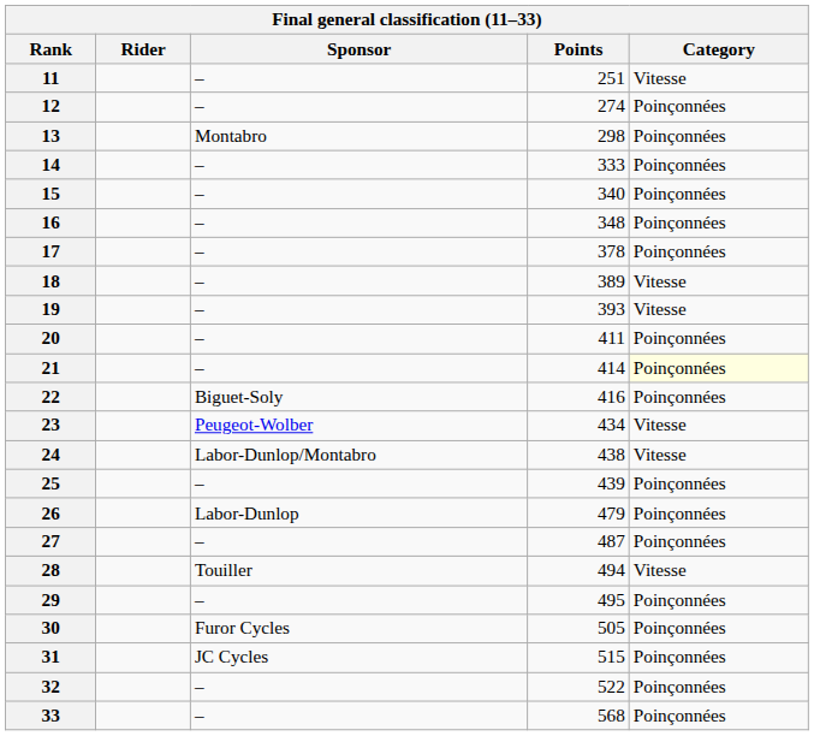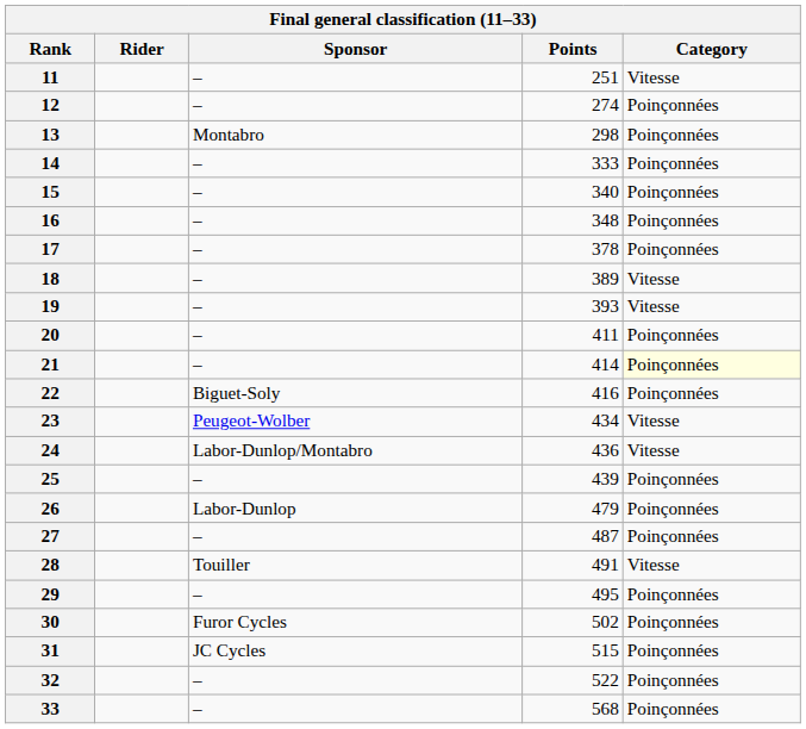 <table class="collapsible collapsed wikitable noprint" style="width:44em; margin-top:-1px;">
 <tr>
 <th colspan=5>Final general classification (11–33)</th>
 </tr>
 <tr>
 <th scope="col">Rank</th>
 <th scope="col">Rider</th>
 <th scope="col">Sponsor</th>
 <th scope="col">Points</th>
 <th scope="col">Category</th>
 </tr>
 <tr>
 <th scope="col">11</th>
 <td></td>
 <td>–</td>
 <td style="text-align:right;">251</td>
 <td>Vitesse</td>
 </tr>
 <tr>
 <th scope="col">12</th>
 <td></td>
 <td>–</td>
 <td style="text-align:right;">274</td>
 <td>Poinçonnées</td>
 </tr>
 <tr>
 <th scope="col">13</th>
 <td></td>
 <td>Montabro</td>
 <td style="text-align:right;">298</td>
 <td>Poinçonnées</td>
 </tr>
 <tr>
 <th scope="col">14</th>
 <td></td>
 <td>–</td>
 <td style="text-align:right;">333</td>
 <td>Poinçonnées</td>
 </tr>
 <tr>
 <th scope="col">15</th>
 <td></td>
 <td>–</td>
 <td style="text-align:right;">340</td>
 <td>Poinçonnées</td>
 </tr>
 <tr>
 <th scope="col">16</th>
 <td></td>
 <td>–</td>
 <td style="text-align:right;">348</td>
 <td>Poinçonnées</td>
 </tr>
 <tr>
 <th scope="col">17</th>
 <td></td>
 <td>–</td>
 <td style="text-align:right;">378</td>
 <td>Poinçonnées</td>
 </tr>
 <tr>
 <th scope="col">18</th>
 <td></td>
 <td>–</td>
 <td style="text-align:right;">389</td>
 <td>Vitesse</td>
 </tr>
 <tr>
 <th scope="col">19</th>
 <td></td>
 <td>–</td>
 <td style="text-align:right;">393</td>
 <td>Vitesse</td>
 </tr>
 <tr>
 <th scope="col">20</th>
 <td></td>
 <td>–</td>
 <td style="text-align:right;">411</td>
 <td>Poinçonnées</td>
 </tr>
 <tr>
 <th scope="col">21</th>
 <td></td>
 <td>–</td>
 <td style="text-align:right;">414</td>
 <td style="background: lightyellow;">Poinçonnées</td>
 </tr>
 <tr>
 <th scope="col">22</th>
 <td></td>
 <td>Biguet-Soly</td>
 <td style="text-align:right;">416</td>
 <td>Poinçonnées</td>
 </tr>
 <tr>
 <th scope="col">23</th>
 <td></td>
 <td><a href='#'>Peugeot-Wolber</a></td>
 <td style="text-align:right;">434</td>
 <td>Vitesse</td>
 </tr>
 <tr>
 <th scope="col">24</th>
 <td></td>
 <td>Labor-Dunlop/Montabro</td>
-<td style="text-align:right;">438</td>
+<td style="text-align:right;">436</td>
 <td>Vitesse</td>
 </tr>
 <tr>
 <th scope="col">25</th>
 <td></td>
 <td>–</td>
 <td style="text-align:right;">439</td>
 <td>Poinçonnées</td>
 </tr>
 <tr>
 <th scope="col">26</th>
 <td></td>
 <td>Labor-Dunlop</td>
 <td style="text-align:right;">479</td>
 <td>Poinçonnées</td>
 </tr>
 <tr>
 <th scope="col">27</th>
 <td></td>
 <td>–</td>
 <td style="text-align:right;">487</td>
 <td>Poinçonnées</td>
 </tr>
 <tr>
 <th scope="col">28</th>
 <td></td>
 <td>Touiller</td>
-<td style="text-align:right;">494</td>
+<td style="text-align:right;">491</td>
 <td>Vitesse</td>
 </tr>
 <tr>
 <th scope="col">29</th>
 <td></td>
 <td>–</td>
 <td style="text-align:right;">495</td>
 <td>Poinçonnées</td>
 </tr>
 <tr>
 <th scope="col">30</th>
 <td></td>
 <td>Furor Cycles</td>
-<td style="text-align:right;">505</td>
+<td style="text-align:right;">502</td>
 <td>Poinçonnées</td>
 </tr>
 <tr>
 <th scope="col">31</th>
 <td></td>
 <td>JC Cycles</td>
 <td style="text-align:right;">515</td>
 <td>Poinçonnées</td>
 </tr>
 <tr>
 <th scope="col">32</th>
 <td></td>
 <td>–</td>
 <td style="text-align:right;">522</td>
 <td>Poinçonnées</td>
 </tr>
 <tr>
 <th scope="col">33</th>
 <td></td>
 <td>–</td>
 <td style="text-align:right;">568</td>
 <td>Poinçonnées</td>
 </tr>
 </table>
